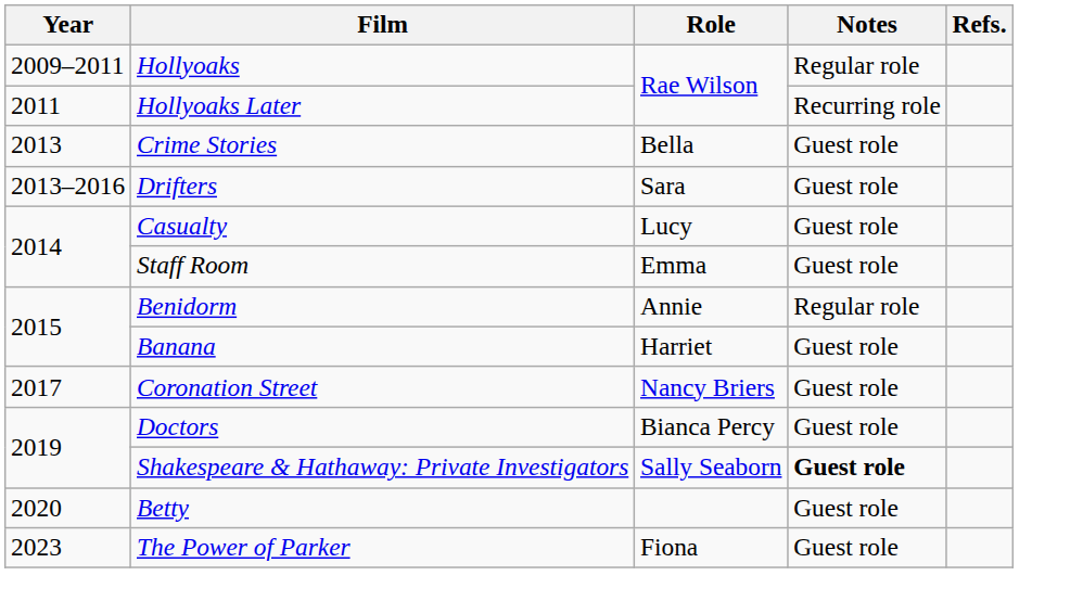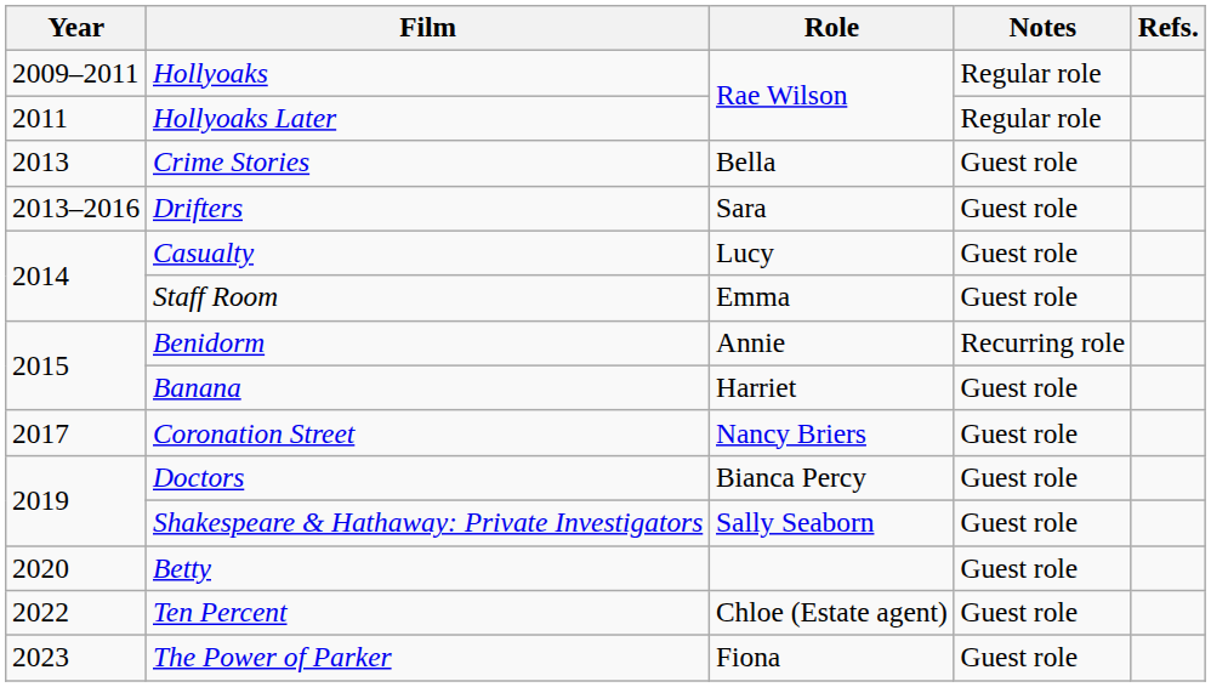 <table class="wikitable">
 <tr>
 <th>Year</th>
 <th>Film</th>
 <th>Role</th>
 <th>Notes</th>
 <th>Refs.</th>
 </tr>
 <tr>
 <td>2009–2011</td>
 <td><em><a href='#'>Hollyoaks</a></em></td>
 <td rowspan="2"><a href='#'>Rae Wilson</a></td>
 <td>Regular role</td>
 <td></td>
 </tr>
 <tr>
 <td>2011</td>
 <td><em><a href='#'>Hollyoaks Later</a></em></td>
-<td>Recurring role</td>
+<td>Regular role</td>
 <td></td>
 </tr>
 <tr>
 <td>2013</td>
 <td><em><a href='#'>Crime Stories</a></em></td>
 <td>Bella</td>
 <td>Guest role</td>
 <td></td>
 </tr>
 <tr>
 <td>2013–2016</td>
 <td><em><a href='#'>Drifters</a></em></td>
 <td>Sara</td>
 <td>Guest role</td>
 <td></td>
 </tr>
 <tr>
 <td rowspan="2">2014</td>
 <td><em><a href='#'>Casualty</a></em></td>
 <td>Lucy</td>
 <td>Guest role</td>
 <td></td>
 </tr>
 <tr>
 <td><em>Staff Room</em></td>
 <td>Emma</td>
 <td>Guest role</td>
 <td></td>
 </tr>
 <tr>
 <td rowspan="2">2015</td>
 <td><em><a href='#'>Benidorm</a></em></td>
 <td>Annie</td>
-<td>Regular role</td>
+<td>Recurring role</td>
 <td></td>
 </tr>
 <tr>
 <td><em><a href='#'>Banana</a></em></td>
 <td>Harriet</td>
 <td>Guest role</td>
 <td></td>
 </tr>
 <tr>
 <td>2017</td>
 <td><em><a href='#'>Coronation Street</a></em></td>
 <td><a href='#'>Nancy Briers</a></td>
 <td>Guest role</td>
 <td></td>
 </tr>
 <tr>
 <td rowspan="2">2019</td>
 <td><em><a href='#'>Doctors</a></em></td>
 <td>Bianca Percy</td>
 <td>Guest role</td>
 <td></td>
 </tr>
 <tr>
 <td><em><a href='#'>Shakespeare & Hathaway: Private Investigators</a></em></td>
 <td><a href='#'>Sally Seaborn</a></td>
-<td><strong>Guest role</strong></td>
+<td>Guest role</td>
 <td></td>
 </tr>
 <tr>
 <td>2020</td>
 <td><em><a href='#'>Betty</a></em></td>
 <td></td>
+<td>Guest role</td>
+<td></td>
+</tr>
+<tr>
+<td>2022</td>
+<td><em><a href='#'>Ten Percent</a></em></td>
+<td>Chloe (Estate agent)</td>
 <td>Guest role</td>
 <td></td>
 </tr>
 <tr>
 <td>2023</td>
 <td><em><a href='#'>The Power of Parker</a></em></td>
 <td>Fiona</td>
 <td>Guest role</td>
 <td></td>
 </tr>
 </table>
